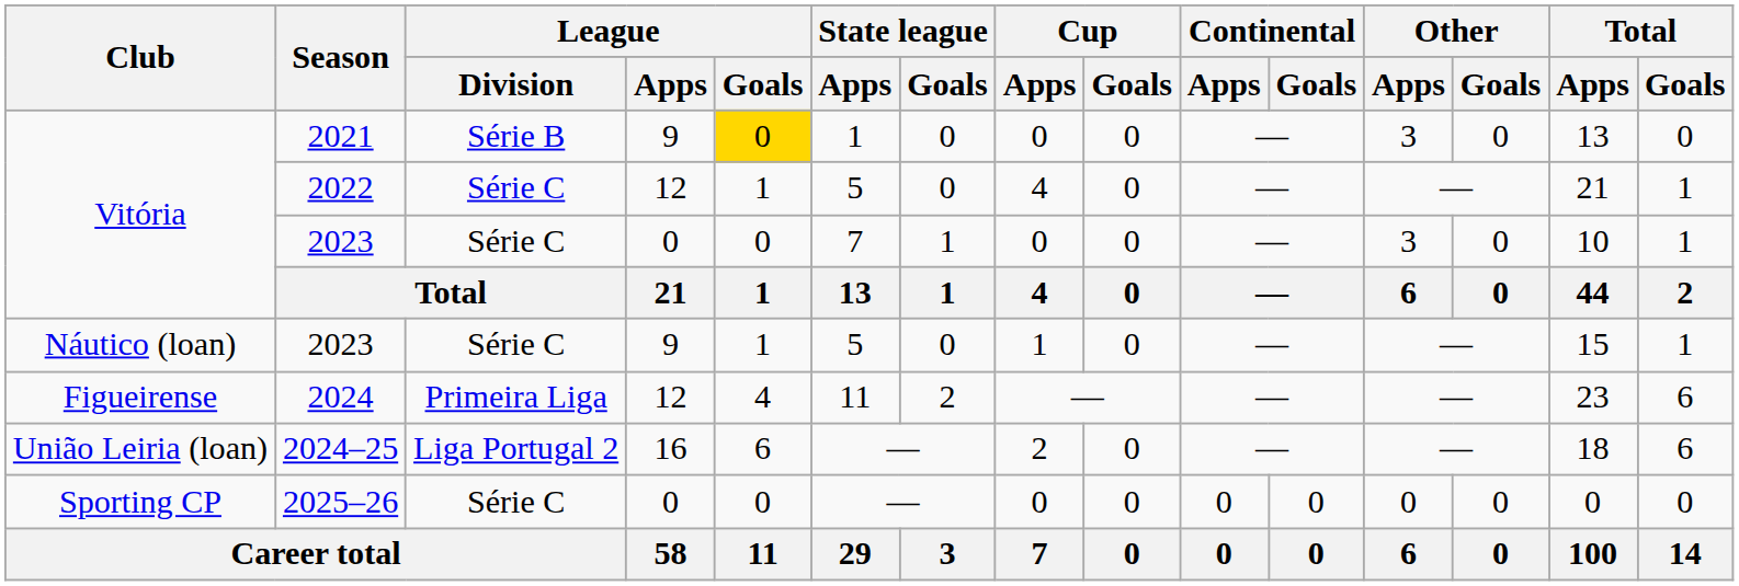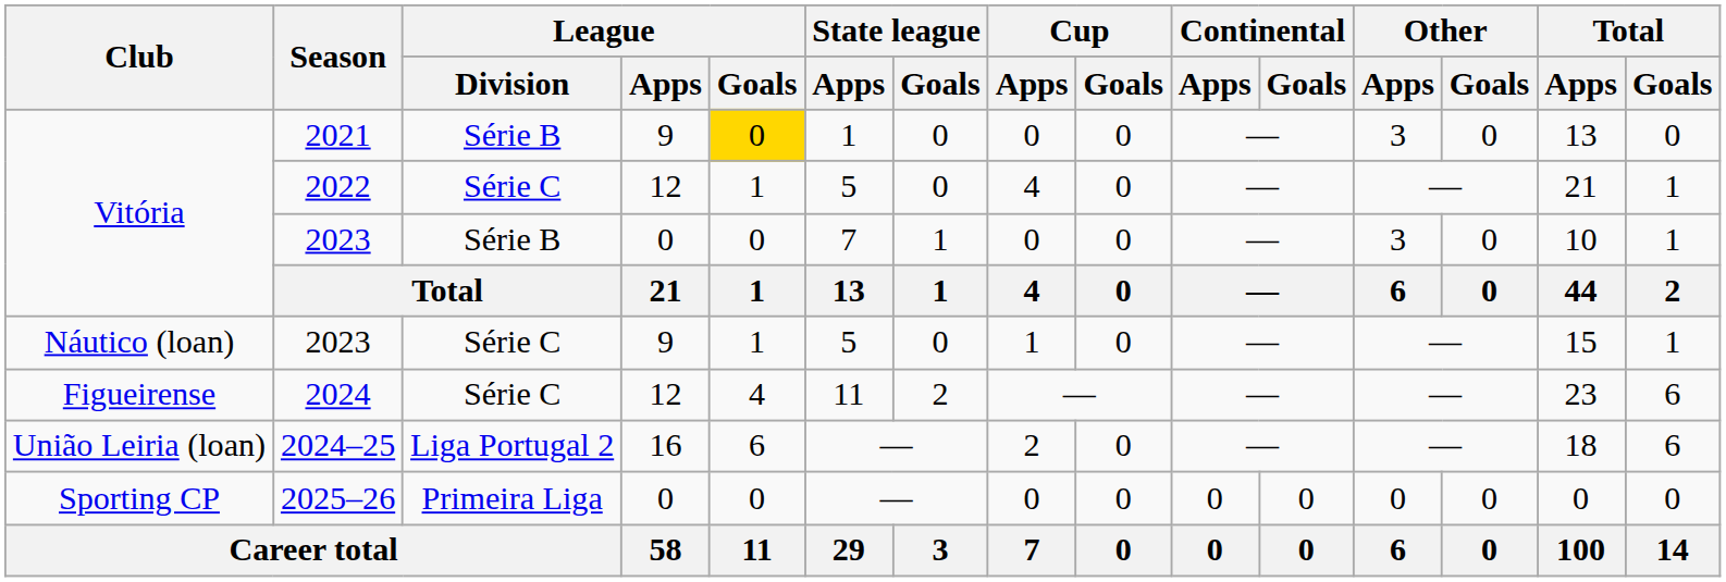 <table class="wikitable" style="text-align: center;">
 <tr>
 <th rowspan="2">Club</th>
 <th rowspan="2">Season</th>
 <th colspan="3">League</th>
 <th colspan="2">State league</th>
 <th colspan="2">Cup</th>
 <th colspan="2">Continental</th>
 <th colspan="2">Other</th>
 <th colspan="2">Total</th>
 </tr>
 <tr>
 <th>Division</th>
 <th>Apps</th>
 <th>Goals</th>
 <th>Apps</th>
 <th>Goals</th>
 <th>Apps</th>
 <th>Goals</th>
 <th>Apps</th>
 <th>Goals</th>
 <th>Apps</th>
 <th>Goals</th>
 <th>Apps</th>
 <th>Goals</th>
 </tr>
 <tr>
 <td rowspan="4" valign="center"><a href='#'>Vitória</a></td>
 <td><a href='#'>2021</a></td>
 <td><a href='#'>Série B</a></td>
 <td>9</td>
 <td style="background: gold;">0</td>
 <td>1</td>
 <td>0</td>
 <td>0</td>
 <td>0</td>
 <td colspan="2">—</td>
 <td>3</td>
 <td>0</td>
 <td>13</td>
 <td>0</td>
 </tr>
 <tr>
 <td><a href='#'>2022</a></td>
 <td><a href='#'>Série C</a></td>
 <td>12</td>
 <td>1</td>
 <td>5</td>
 <td>0</td>
 <td>4</td>
 <td>0</td>
 <td colspan="2">—</td>
 <td colspan="2">—</td>
 <td>21</td>
 <td>1</td>
 </tr>
 <tr>
 <td><a href='#'>2023</a></td>
-<td>Série C</td>
+<td>Série B</td>
 <td>0</td>
 <td>0</td>
 <td>7</td>
 <td>1</td>
 <td>0</td>
 <td>0</td>
 <td colspan="2">—</td>
 <td>3</td>
 <td>0</td>
 <td>10</td>
 <td>1</td>
 </tr>
 <tr>
 <th colspan="2">Total</th>
 <th>21</th>
 <th>1</th>
 <th>13</th>
 <th>1</th>
 <th>4</th>
 <th>0</th>
 <th colspan="2">—</th>
 <th>6</th>
 <th>0</th>
 <th>44</th>
 <th>2</th>
 </tr>
 <tr>
 <td valign="center"><a href='#'>Náutico</a> (loan)</td>
 <td>2023</td>
 <td>Série C</td>
 <td>9</td>
 <td>1</td>
 <td>5</td>
 <td>0</td>
 <td>1</td>
 <td>0</td>
 <td colspan="2">—</td>
 <td colspan="2">—</td>
 <td>15</td>
 <td>1</td>
 </tr>
 <tr>
 <td valign="center"><a href='#'>Figueirense</a></td>
 <td><a href='#'>2024</a></td>
-<td><a href='#'>Primeira Liga</a></td>
+<td>Série C</td>
 <td>12</td>
 <td>4</td>
 <td>11</td>
 <td>2</td>
 <td colspan="2">—</td>
 <td colspan="2">—</td>
 <td colspan="2">—</td>
 <td>23</td>
 <td>6</td>
 </tr>
 <tr>
 <td valign="center"><a href='#'>União Leiria</a> (loan)</td>
 <td><a href='#'>2024–25</a></td>
 <td><a href='#'>Liga Portugal 2</a></td>
 <td>16</td>
 <td>6</td>
 <td colspan="2">—</td>
 <td>2</td>
 <td>0</td>
 <td colspan="2">—</td>
 <td colspan="2">—</td>
 <td>18</td>
 <td>6</td>
 </tr>
 <tr>
 <td valign="center"><a href='#'>Sporting CP</a></td>
 <td><a href='#'>2025–26</a></td>
-<td>Série C</td>
+<td><a href='#'>Primeira Liga</a></td>
 <td>0</td>
 <td>0</td>
 <td colspan="2">—</td>
 <td>0</td>
 <td>0</td>
 <td>0</td>
 <td>0</td>
 <td>0</td>
 <td>0</td>
 <td>0</td>
 <td>0</td>
 </tr>
 <tr>
 <th colspan="3"><strong>Career total</strong></th>
 <th>58</th>
 <th>11</th>
 <th>29</th>
 <th>3</th>
 <th>7</th>
 <th>0</th>
 <th>0</th>
 <th>0</th>
 <th>6</th>
 <th>0</th>
 <th>100</th>
 <th>14</th>
 </tr>
 </table>
